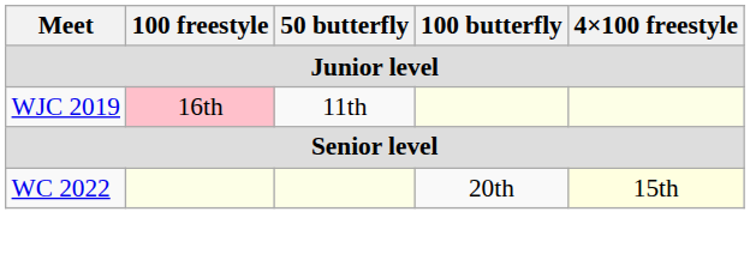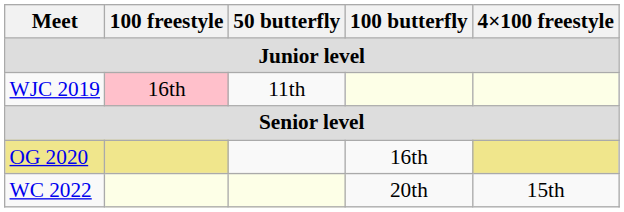 <table class="sortable wikitable">
 <tr>
 <th>Meet</th>
 <th class="unsortable">100 freestyle</th>
 <th class="unsortable">50 butterfly</th>
 <th class="unsortable">100 butterfly</th>
 <th class="unsortable">4×100 freestyle</th>
 </tr>
 <tr bgcolor="#DDDDDD">
 <td colspan="5" align="center"><strong>Junior level</strong></td>
 </tr>
 <tr>
 <td><a href='#'>WJC 2019</a></td>
 <td align="center" style="background: pink;">16th</td>
 <td align="center">11th</td>
 <td style="background:#fdffe7"></td>
 <td style="background:#fdffe7"></td>
 </tr>
 <tr bgcolor="#DDDDDD">
 <td colspan="5" align="center"><strong>Senior level</strong></td>
 </tr>
 <tr>
+<td style="background:#f0e68c"><a href='#'>OG 2020</a></td>
+<td style="background:#f0e68c"></td>
+<td></td>
+<td align="center">16th</td>
+<td style="background:#f0e68c"></td>
+</tr>
+<tr>
 <td><a href='#'>WC 2022</a></td>
 <td style="background:#fdffe7"></td>
 <td style="background:#fdffe7"></td>
 <td align="center">20th</td>
-<td align="center" style="background: lightyellow;">15th</td>
+<td align="center">15th</td>
 </tr>
 </table>
